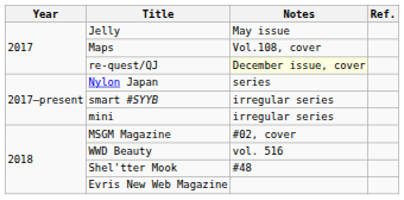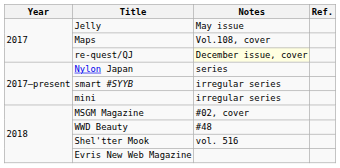 <table class="wikitable">
 <tr>
 <th>Year</th>
 <th>Title</th>
 <th>Notes</th>
 <th>Ref.</th>
 </tr>
 <tr>
 <td rowspan="3">2017</td>
 <td>Jelly</td>
 <td>May issue</td>
 <td></td>
 </tr>
 <tr>
 <td>Maps</td>
 <td>Vol.108, cover</td>
 <td></td>
 </tr>
 <tr>
 <td>re-quest/QJ</td>
 <td style="background: lightyellow;">December issue, cover</td>
 <td></td>
 </tr>
 <tr>
 <td rowspan="3">2017–present</td>
 <td><a href='#'>Nylon</a> Japan</td>
 <td>series</td>
 <td></td>
 </tr>
 <tr>
 <td>smart <em>#SYYB</em></td>
 <td>irregular series</td>
 <td></td>
 </tr>
 <tr>
 <td>mini</td>
 <td>irregular series</td>
 <td></td>
 </tr>
 <tr>
 <td rowspan="4">2018</td>
 <td>MSGM Magazine</td>
 <td>#02, cover</td>
 <td></td>
 </tr>
 <tr>
 <td>WWD Beauty</td>
-<td>vol. 516</td>
+<td>#48</td>
 <td></td>
 </tr>
 <tr>
 <td>Shel'tter Mook</td>
-<td>#48</td>
+<td>vol. 516</td>
 <td></td>
 </tr>
 <tr>
 <td>Evris New Web Magazine</td>
 <td></td>
 <td></td>
 </tr>
 </table>
